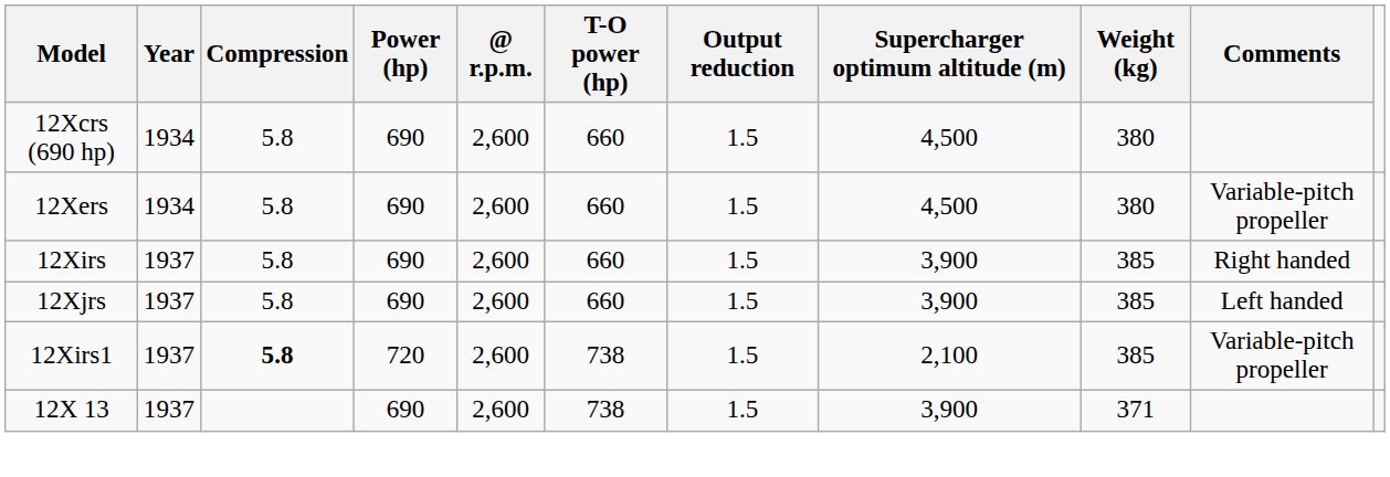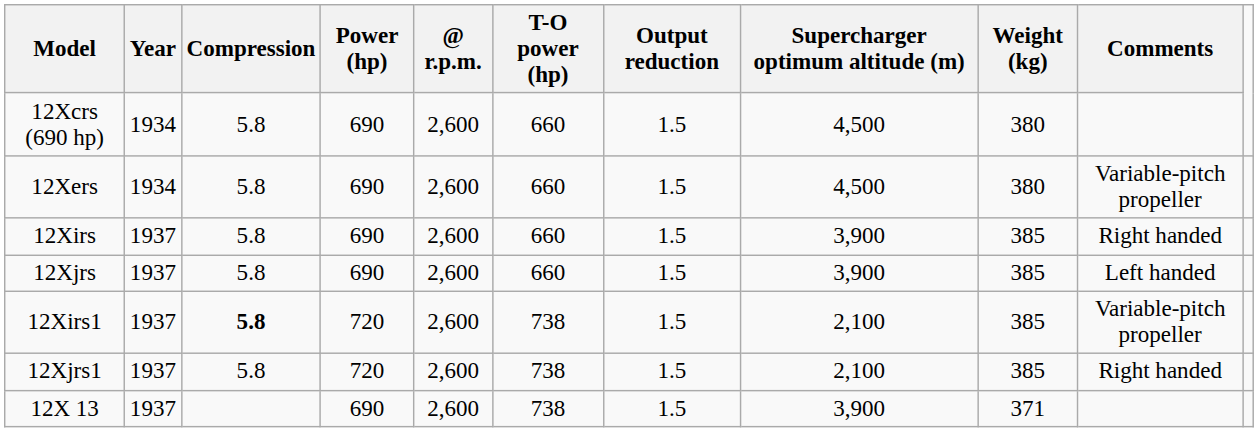 <table class="wikitable" style="text-align:center;">
 <tr>
 <th>Model</th>
 <th>Year</th>
 <th>Compression</th>
 <th>Power (hp)</th>
 <th>@ r.p.m.</th>
 <th>T-O power (hp)</th>
 <th>Output reduction</th>
 <th>Supercharger optimum altitude (m)</th>
 <th>Weight (kg)</th>
 <th>Comments</th>
 </tr>
 <tr>
 <td>12Xcrs (690 hp)</td>
 <td>1934</td>
 <td>5.8</td>
 <td>690</td>
 <td>2,600</td>
 <td>660</td>
 <td>1.5</td>
 <td>4,500</td>
 <td>380</td>
 <td></td>
 </tr>
 <tr>
 <td>12Xers</td>
 <td>1934</td>
 <td>5.8</td>
 <td>690</td>
 <td>2,600</td>
 <td>660</td>
 <td>1.5</td>
 <td>4,500</td>
 <td>380</td>
 <td>Variable-pitch propeller</td>
 <td></td>
 </tr>
 <tr>
 <td>12Xirs</td>
 <td>1937</td>
 <td>5.8</td>
 <td>690</td>
 <td>2,600</td>
 <td>660</td>
 <td>1.5</td>
 <td>3,900</td>
 <td>385</td>
 <td>Right handed</td>
 <td></td>
 </tr>
 <tr>
 <td>12Xjrs</td>
 <td>1937</td>
 <td>5.8</td>
 <td>690</td>
 <td>2,600</td>
 <td>660</td>
 <td>1.5</td>
 <td>3,900</td>
 <td>385</td>
 <td>Left handed</td>
 <td></td>
 </tr>
 <tr>
 <td>12Xirs1</td>
 <td>1937</td>
 <td><strong>5.8</strong></td>
 <td>720</td>
 <td>2,600</td>
 <td>738</td>
 <td>1.5</td>
 <td>2,100</td>
 <td>385</td>
 <td>Variable-pitch propeller</td>
 <td></td>
 </tr>
 <tr>
+<td>12Xjrs1</td>
+<td>1937</td>
+<td>5.8</td>
+<td>720</td>
+<td>2,600</td>
+<td>738</td>
+<td>1.5</td>
+<td>2,100</td>
+<td>385</td>
+<td>Right handed</td>
+<td></td>
+</tr>
+<tr>
 <td>12X 13</td>
 <td>1937</td>
 <td></td>
 <td>690</td>
 <td>2,600</td>
 <td>738</td>
 <td>1.5</td>
 <td>3,900</td>
 <td>371</td>
 <td></td>
 </tr>
 </table>
